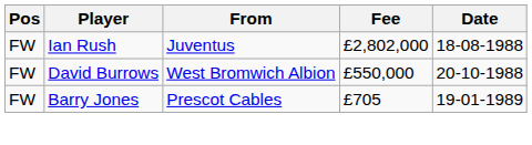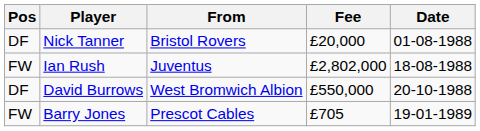 <table class="wikitable" style="text-align:center; font-size:95%; text-align:left">
 <tr>
 <th><strong>Pos</strong></th>
 <th><strong>Player</strong></th>
 <th><strong>From</strong></th>
 <th><strong>Fee</strong></th>
 <th>Date</th>
 </tr>
 <tr --->
+<td>DF</td>
+<td> <a href='#'>Nick Tanner</a></td>
+<td> <a href='#'>Bristol Rovers</a></td>
+<td>£20,000</td>
+<td>01-08-1988</td>
+</tr>
+<tr --->
 <td>FW</td>
 <td> <a href='#'>Ian Rush</a></td>
 <td> <a href='#'>Juventus</a></td>
 <td>£2,802,000</td>
 <td>18-08-1988</td>
 </tr>
 <tr --->
-<td>FW</td>
+<td>DF</td>
 <td> <a href='#'>David Burrows</a></td>
 <td> <a href='#'>West Bromwich Albion</a></td>
 <td>£550,000</td>
 <td>20-10-1988</td>
 </tr>
 <tr --->
 <td>FW</td>
 <td> <a href='#'>Barry Jones</a></td>
 <td> <a href='#'>Prescot Cables</a></td>
 <td>£705</td>
 <td>19-01-1989</td>
 </tr>
 </table>
